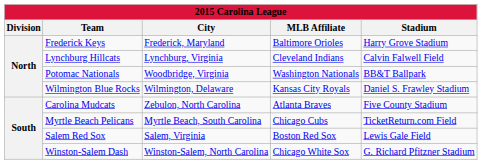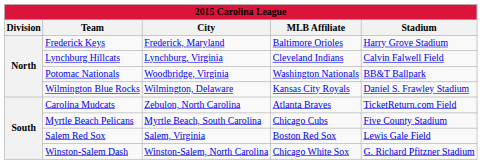 <table class="wikitable" style="width:auto">
 <tr>
 <td bgcolor="#DC143C" align="center" colspan="7"><strong><span>2015 Carolina League</span></strong></td>
 </tr>
 <tr>
 <th>Division</th>
 <th>Team</th>
 <th>City</th>
 <th>MLB Affiliate</th>
 <th>Stadium</th>
 </tr>
 <tr>
 <th rowspan="4">North</th>
 <td><a href='#'>Frederick Keys</a></td>
 <td><a href='#'>Frederick, Maryland</a></td>
 <td><a href='#'>Baltimore Orioles</a></td>
 <td><a href='#'>Harry Grove Stadium</a></td>
 </tr>
 <tr>
 <td><a href='#'>Lynchburg Hillcats</a></td>
 <td><a href='#'>Lynchburg, Virginia</a></td>
 <td><a href='#'>Cleveland Indians</a></td>
 <td><a href='#'>Calvin Falwell Field</a></td>
 </tr>
 <tr>
 <td><a href='#'>Potomac Nationals</a></td>
 <td><a href='#'>Woodbridge, Virginia</a></td>
 <td><a href='#'>Washington Nationals</a></td>
 <td><a href='#'>BB&T Ballpark</a></td>
 </tr>
 <tr>
 <td><a href='#'>Wilmington Blue Rocks</a></td>
 <td><a href='#'>Wilmington, Delaware</a></td>
 <td><a href='#'>Kansas City Royals</a></td>
 <td><a href='#'>Daniel S. Frawley Stadium</a></td>
 </tr>
 <tr>
 <th rowspan="4">South</th>
 <td><a href='#'>Carolina Mudcats</a></td>
 <td><a href='#'>Zebulon, North Carolina</a></td>
 <td><a href='#'>Atlanta Braves</a></td>
-<td><a href='#'>Five County Stadium</a></td>
+<td><a href='#'>TicketReturn.com Field</a></td>
 </tr>
 <tr>
 <td><a href='#'>Myrtle Beach Pelicans</a></td>
 <td><a href='#'>Myrtle Beach, South Carolina</a></td>
 <td><a href='#'>Chicago Cubs</a></td>
-<td><a href='#'>TicketReturn.com Field</a></td>
+<td><a href='#'>Five County Stadium</a></td>
 </tr>
 <tr>
 <td><a href='#'>Salem Red Sox</a></td>
 <td><a href='#'>Salem, Virginia</a></td>
 <td><a href='#'>Boston Red Sox</a></td>
 <td><a href='#'>Lewis Gale Field</a></td>
 </tr>
 <tr>
 <td><a href='#'>Winston-Salem Dash</a></td>
 <td><a href='#'>Winston-Salem, North Carolina</a></td>
 <td><a href='#'>Chicago White Sox</a></td>
 <td><a href='#'>G. Richard Pfitzner Stadium</a></td>
 </tr>
 </table>
